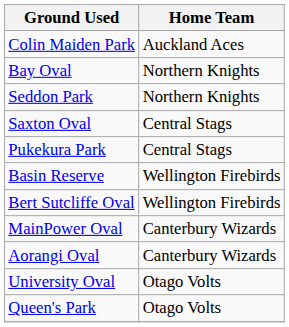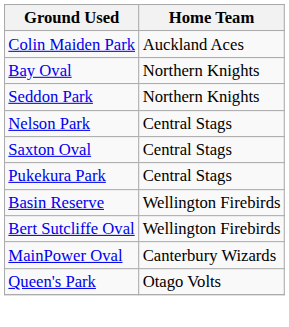 <table class = "wikitable">
 <tr>
 <th><strong>Ground Used</strong></th>
 <th><strong>Home Team</strong></th>
 </tr>
 <tr>
 <td><a href='#'>Colin Maiden Park</a></td>
 <td>Auckland Aces</td>
 </tr>
 <tr>
 <td><a href='#'>Bay Oval</a></td>
 <td>Northern Knights</td>
 </tr>
 <tr>
 <td><a href='#'>Seddon Park</a></td>
 <td>Northern Knights</td>
+</tr>
+<tr>
+<td><a href='#'>Nelson Park</a></td>
+<td>Central Stags</td>
 </tr>
 <tr>
 <td><a href='#'>Saxton Oval</a></td>
 <td>Central Stags</td>
 </tr>
 <tr>
 <td><a href='#'>Pukekura Park</a></td>
 <td>Central Stags</td>
 </tr>
 <tr>
 <td><a href='#'>Basin Reserve</a></td>
 <td>Wellington Firebirds</td>
 </tr>
 <tr>
 <td><a href='#'>Bert Sutcliffe Oval</a></td>
 <td>Wellington Firebirds</td>
 </tr>
 <tr>
 <td><a href='#'>MainPower Oval</a></td>
 <td>Canterbury Wizards</td>
 </tr>
 <tr>
-<td><a href='#'>Aorangi Oval</a></td>
-<td>Canterbury Wizards</td>
-</tr>
-<tr>
-<td><a href='#'>University Oval</a></td>
-<td>Otago Volts</td>
-</tr>
-<tr>
 <td><a href='#'>Queen's Park</a></td>
 <td>Otago Volts</td>
 </tr>
 <tr>
 </tr>
 </table>
